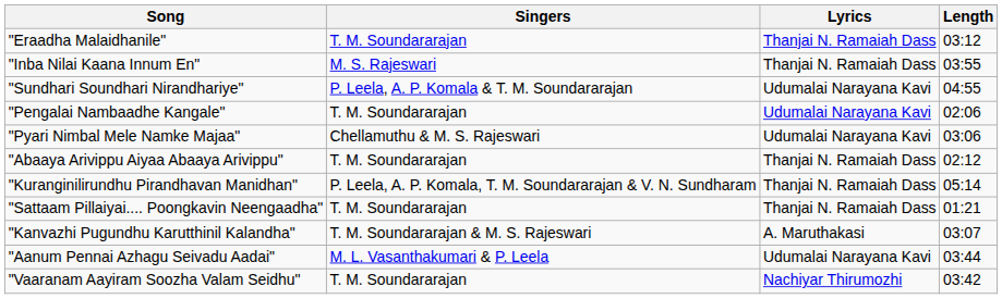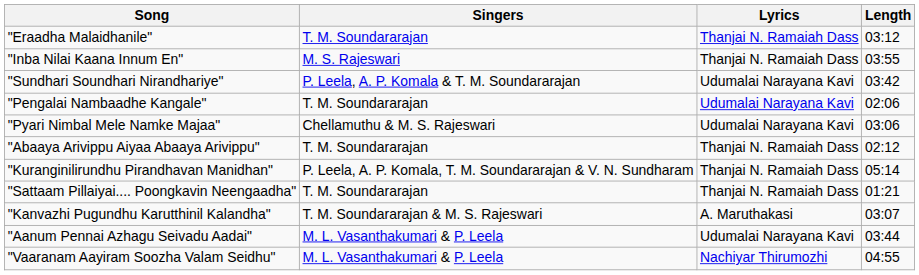 <table class="wikitable">
 <tr>
 <th>Song</th>
 <th>Singers</th>
 <th>Lyrics</th>
 <th>Length</th>
 </tr>
 <tr>
 <td>"Eraadha Malaidhanile"</td>
 <td><a href='#'>T. M. Soundararajan</a></td>
 <td><a href='#'>Thanjai N. Ramaiah Dass</a></td>
 <td>03:12</td>
 </tr>
 <tr>
 <td>"Inba Nilai Kaana Innum En"</td>
 <td><a href='#'>M. S. Rajeswari</a></td>
 <td>Thanjai N. Ramaiah Dass</td>
 <td>03:55</td>
 </tr>
 <tr>
 <td>"Sundhari Soundhari Nirandhariye"</td>
 <td><a href='#'>P. Leela</a>, <a href='#'>A. P. Komala</a> & T. M. Soundararajan</td>
 <td>Udumalai Narayana Kavi</td>
-<td>04:55</td>
+<td>03:42</td>
 </tr>
 <tr>
 <td>"Pengalai Nambaadhe Kangale"</td>
 <td>T. M. Soundararajan</td>
 <td><a href='#'>Udumalai Narayana Kavi</a></td>
 <td>02:06</td>
 </tr>
 <tr>
 <td>"Pyari Nimbal Mele Namke Majaa"</td>
 <td>Chellamuthu & M. S. Rajeswari</td>
 <td>Udumalai Narayana Kavi</td>
 <td>03:06</td>
 </tr>
 <tr>
 <td>"Abaaya Arivippu Aiyaa Abaaya Arivippu"</td>
 <td>T. M. Soundararajan</td>
 <td>Thanjai N. Ramaiah Dass</td>
 <td>02:12</td>
 </tr>
 <tr>
 <td>"Kuranginilirundhu Pirandhavan Manidhan"</td>
 <td>P. Leela, A. P. Komala, T. M. Soundararajan & V. N. Sundharam</td>
 <td>Thanjai N. Ramaiah Dass</td>
 <td>05:14</td>
 </tr>
 <tr>
 <td>"Sattaam Pillaiyai.... Poongkavin Neengaadha"</td>
 <td>T. M. Soundararajan</td>
 <td>Thanjai N. Ramaiah Dass</td>
 <td>01:21</td>
 </tr>
 <tr>
 <td>"Kanvazhi Pugundhu Karutthinil Kalandha"</td>
 <td>T. M. Soundararajan & M. S. Rajeswari</td>
 <td>A. Maruthakasi</td>
 <td>03:07</td>
 </tr>
 <tr>
 <td>"Aanum Pennai Azhagu Seivadu Aadai"</td>
 <td><a href='#'>M. L. Vasanthakumari</a> & <a href='#'>P. Leela</a></td>
 <td>Udumalai Narayana Kavi</td>
 <td>03:44</td>
 </tr>
 <tr>
 <td>"Vaaranam Aayiram Soozha Valam Seidhu"</td>
-<td>T. M. Soundararajan</td>
+<td><a href='#'>M. L. Vasanthakumari</a> & <a href='#'>P. Leela</a></td>
 <td><a href='#'>Nachiyar Thirumozhi</a></td>
-<td>03:42</td>
+<td>04:55</td>
 </tr>
 </table>
